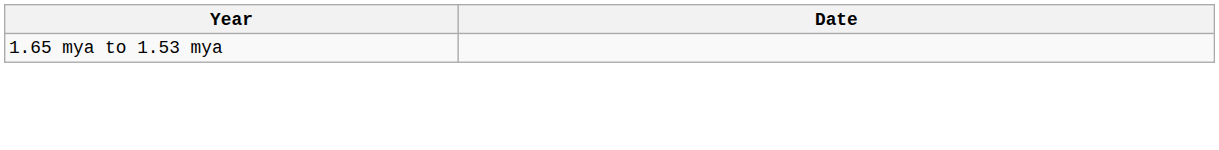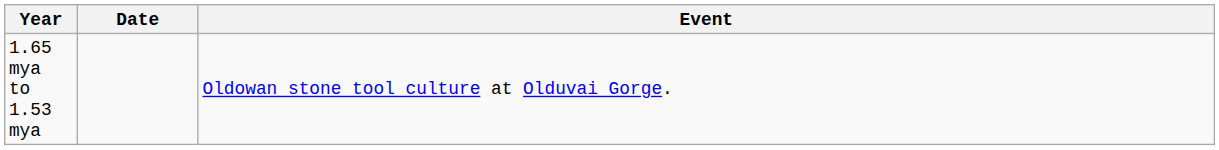 <table class="wikitable" width="100%">
 <tr>
 <th style="width:6%">Year</th>
 <th style="width:10%">Date</th>
+<th>Event</th>
 </tr>
 <tr>
 <td>1.65 mya to 1.53 mya</td>
 <td></td>
+<td><a href='#'>Oldowan stone tool culture</a> at <a href='#'>Olduvai Gorge</a>.</td>
 </tr>
 </table>
